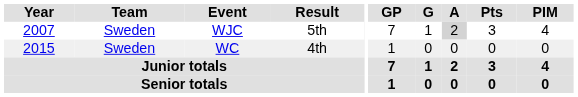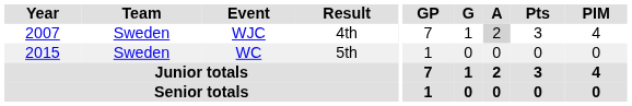 <table border="0" cellpadding="1" cellspacing="0" ID="Table3" style="text-align:center; width:40em">
 <tr ALIGN="center" bgcolor="#e0e0e0">
 <th>Year</th>
 <th>Team</th>
 <th>Event</th>
 <th>Result</th>
 <th rowspan="99" bgcolor="#ffffff"></th>
 <th>GP</th>
 <th>G</th>
 <th>A</th>
 <th>Pts</th>
 <th>PIM</th>
 </tr>
 <tr ALIGN="center">
 <td><a href='#'>2007</a></td>
 <td><a href='#'>Sweden</a></td>
 <td><a href='#'>WJC</a></td>
-<td>5th</td>
+<td>4th</td>
 <td>7</td>
 <td>1</td>
 <td style="background: lightgrey;">2</td>
 <td>3</td>
 <td>4</td>
 </tr>
 <tr bgcolor="#f0f0f0">
 <td><a href='#'>2015</a></td>
 <td><a href='#'>Sweden</a></td>
 <td><a href='#'>WC</a></td>
-<td>4th</td>
+<td>5th</td>
 <td>1</td>
 <td>0</td>
 <td>0</td>
 <td>0</td>
 <td>0</td>
 </tr>
 <tr bgcolor="#e0e0e0">
 <th colspan="4">Junior totals</th>
 <th>7</th>
 <th>1</th>
 <th>2</th>
 <th>3</th>
 <th>4</th>
 </tr>
 <tr bgcolor="#e0e0e0">
 <th colspan="4">Senior totals</th>
 <th>1</th>
 <th>0</th>
 <th>0</th>
 <th>0</th>
 <th>0</th>
 </tr>
 </table>
